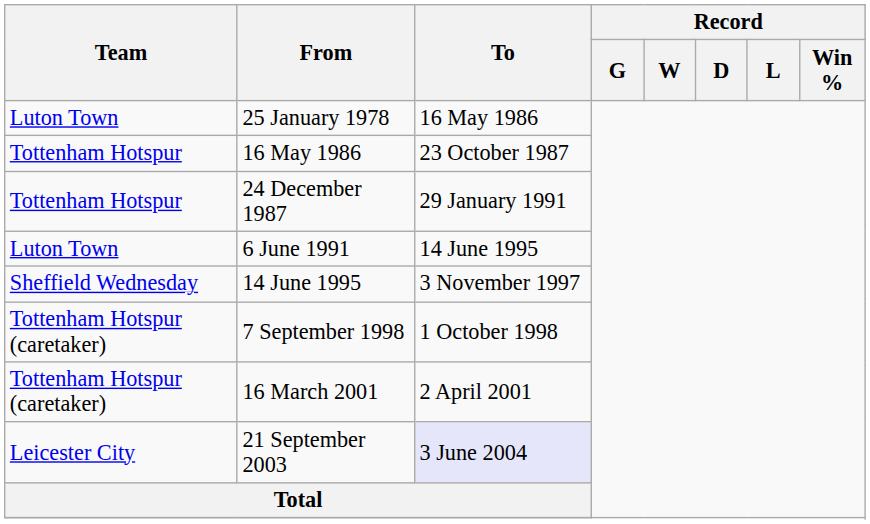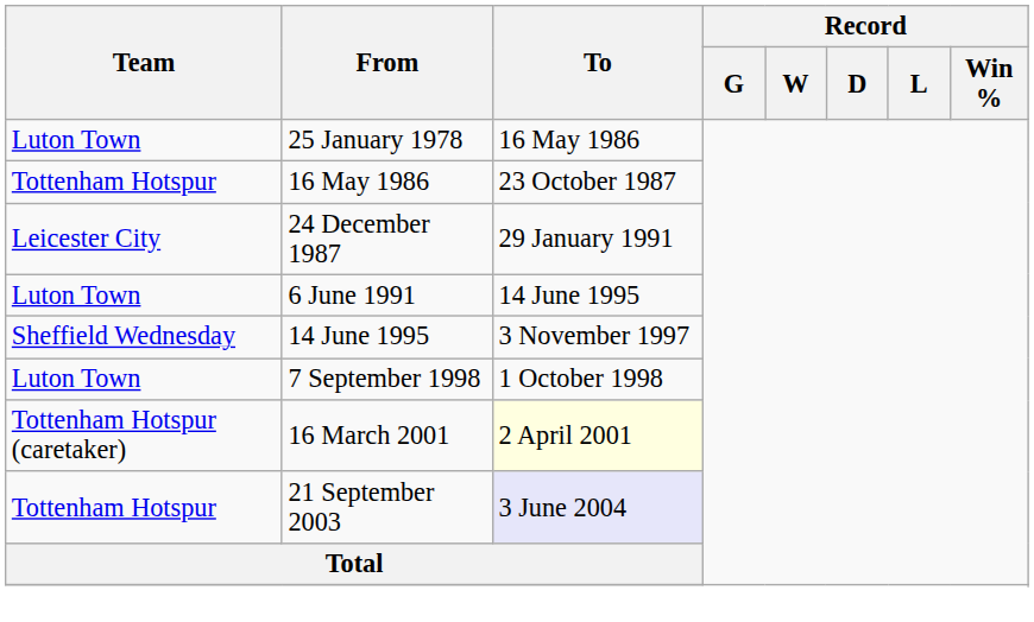 <table class="wikitable" style="text-align: center">
 <tr>
 <th rowspan=2 width=160>Team</th>
 <th rowspan=2 width=120>From</th>
 <th rowspan=2 width=120>To</th>
 <th colspan=5>Record</th>
 </tr>
 <tr>
 <th width=30>G</th>
 <th width=30>W</th>
 <th width=30>D</th>
 <th width=30>L</th>
 <th width=40>Win %</th>
 </tr>
 <tr>
 <td align=left><a href='#'>Luton Town</a></td>
 <td align=left>25 January 1978</td>
 <td align=left>16 May 1986<br></td>
 </tr>
 <tr>
 <td align=left><a href='#'>Tottenham Hotspur</a></td>
 <td align=left>16 May 1986</td>
 <td align=left>23 October 1987<br></td>
 </tr>
 <tr>
-<td align=left><a href='#'>Tottenham Hotspur</a></td>
+<td align=left><a href='#'>Leicester City</a></td>
 <td align=left>24 December 1987</td>
 <td align=left>29 January 1991<br></td>
 </tr>
 <tr>
 <td align=left><a href='#'>Luton Town</a></td>
 <td align=left>6 June 1991</td>
 <td align=left>14 June 1995<br></td>
 </tr>
 <tr>
 <td align=left><a href='#'>Sheffield Wednesday</a></td>
 <td align=left>14 June 1995</td>
 <td align=left>3 November 1997<br></td>
 </tr>
 <tr>
-<td align=left><a href='#'>Tottenham Hotspur</a> (caretaker)</td>
+<td align=left><a href='#'>Luton Town</a></td>
 <td align=left>7 September 1998</td>
 <td align=left>1 October 1998<br></td>
 </tr>
 <tr>
 <td align=left><a href='#'>Tottenham Hotspur</a> (caretaker)</td>
 <td align=left>16 March 2001</td>
-<td align=left>2 April 2001<br></td>
+<td align=left style="background: lightyellow;">2 April 2001<br></td>
 </tr>
 <tr>
-<td align=left><a href='#'>Leicester City</a></td>
+<td align=left><a href='#'>Tottenham Hotspur</a></td>
 <td align=left>21 September 2003</td>
 <td align=left style="background: lavender;">3 June 2004<br></td>
 </tr>
 <tr>
 <th colspan="3">Total<br></th>
 </tr>
 <tr>
 </tr>
 </table>
